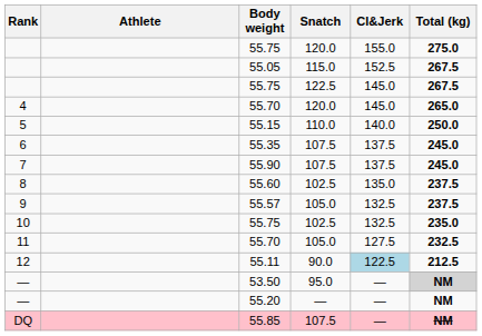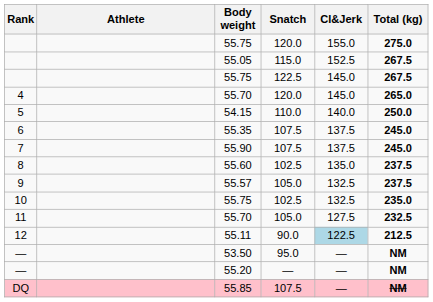 <table class = "wikitable" style="text-align:center;">
 <tr>
 <th width=40>Rank</th>
 <th width=250>Athlete</th>
 <th width=60>Body weight</th>
 <th width=70>Snatch</th>
 <th width=70>Cl&Jerk</th>
 <th width=80>Total (kg)</th>
 </tr>
 <tr>
 <td></td>
 <td align=left></td>
 <td>55.75</td>
 <td>120.0</td>
 <td>155.0</td>
 <td><strong>275.0</strong></td>
 </tr>
 <tr>
 <td></td>
 <td align=left></td>
 <td>55.05</td>
 <td>115.0</td>
 <td>152.5</td>
 <td><strong>267.5</strong></td>
 </tr>
 <tr>
 <td></td>
 <td align=left></td>
 <td>55.75</td>
 <td>122.5</td>
 <td>145.0</td>
 <td><strong>267.5</strong></td>
 </tr>
 <tr>
 <td>4</td>
 <td align=left></td>
 <td>55.70</td>
 <td>120.0</td>
 <td>145.0</td>
 <td><strong>265.0</strong></td>
 </tr>
 <tr>
 <td>5</td>
 <td align=left></td>
-<td>55.15</td>
+<td>54.15</td>
 <td>110.0</td>
 <td>140.0</td>
 <td><strong>250.0</strong></td>
 </tr>
 <tr>
 <td>6</td>
 <td align=left></td>
 <td>55.35</td>
 <td>107.5</td>
 <td>137.5</td>
 <td><strong>245.0</strong></td>
 </tr>
 <tr>
 <td>7</td>
 <td align=left></td>
 <td>55.90</td>
 <td>107.5</td>
 <td>137.5</td>
 <td><strong>245.0</strong></td>
 </tr>
 <tr>
 <td>8</td>
 <td align=left></td>
 <td>55.60</td>
 <td>102.5</td>
 <td>135.0</td>
 <td><strong>237.5</strong></td>
 </tr>
 <tr>
 <td>9</td>
 <td align=left></td>
 <td>55.57</td>
 <td>105.0</td>
 <td>132.5</td>
 <td><strong>237.5</strong></td>
 </tr>
 <tr>
 <td>10</td>
 <td align=left></td>
 <td>55.75</td>
 <td>102.5</td>
 <td>132.5</td>
 <td><strong>235.0</strong></td>
 </tr>
 <tr>
 <td>11</td>
 <td align=left></td>
 <td>55.70</td>
 <td>105.0</td>
 <td>127.5</td>
 <td><strong>232.5</strong></td>
 </tr>
 <tr>
 <td>12</td>
 <td align=left></td>
 <td>55.11</td>
 <td>90.0</td>
 <td style="background: lightblue;">122.5</td>
 <td><strong>212.5</strong></td>
 </tr>
 <tr>
 <td>—</td>
 <td align=left></td>
 <td>53.50</td>
 <td>95.0</td>
 <td>—</td>
-<td style="background: lightgrey;"><strong>NM</strong></td>
+<td><strong>NM</strong></td>
 </tr>
 <tr>
 <td>—</td>
 <td align=left></td>
 <td>55.20</td>
 <td>—</td>
 <td>—</td>
 <td><strong>NM</strong></td>
 </tr>
 <tr bgcolor=pink>
 <td>DQ</td>
 <td align=left></td>
 <td>55.85</td>
 <td>107.5</td>
 <td>—</td>
 <td><s><strong>NM</strong></s></td>
 </tr>
 </table>
